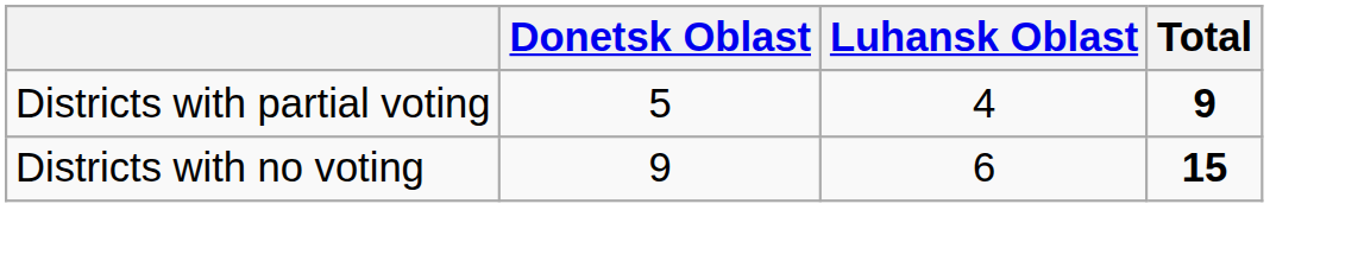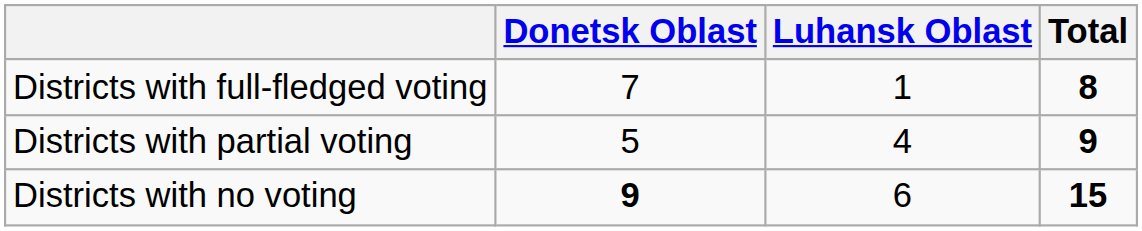 <table class="wikitable" style="text-align:center">
 <tr>
 <th></th>
 <th><a href='#'>Donetsk Oblast</a></th>
 <th><a href='#'>Luhansk Oblast</a></th>
 <th><strong>Total</strong></th>
+</tr>
+<tr>
+<td style="text-align:left">Districts with full-fledged voting</td>
+<td>7</td>
+<td>1</td>
+<td><strong>8</strong></td>
 </tr>
 <tr>
 <td style="text-align:left">Districts with partial voting</td>
 <td>5</td>
 <td>4</td>
 <td><strong>9</strong></td>
 </tr>
 <tr>
 <td style="text-align:left">Districts with no voting</td>
-<td>9</td>
+<td><strong>9</strong></td>
 <td>6</td>
 <td><strong>15</strong></td>
 </tr>
 </table>
